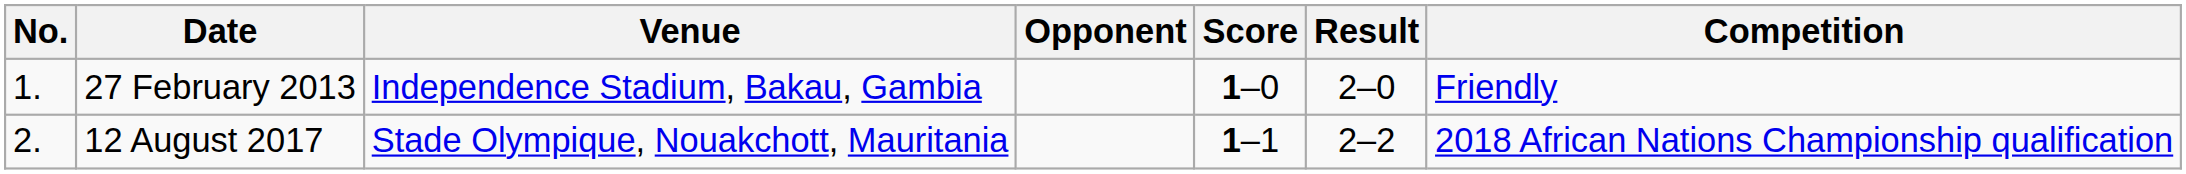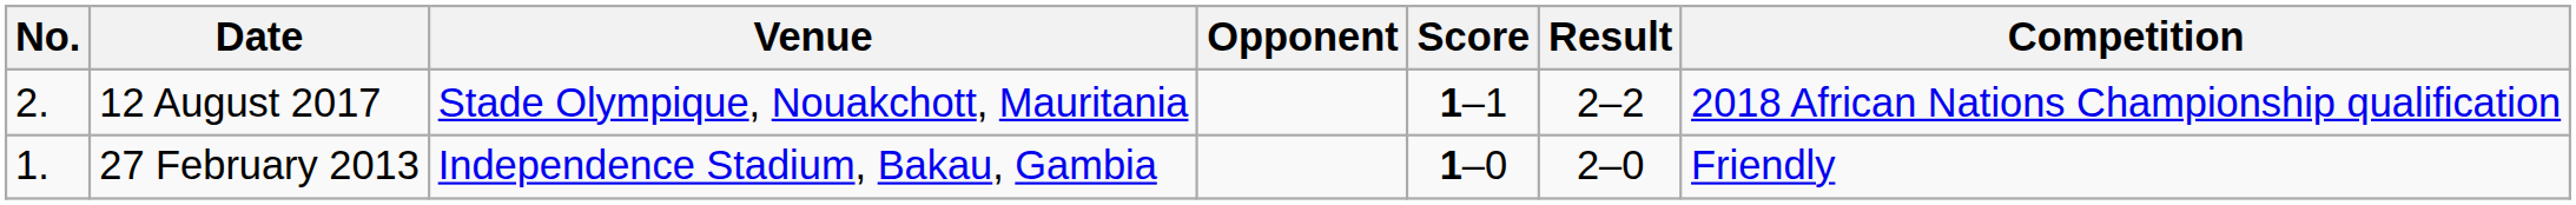 <table class="wikitable" style="font-size:100%;">
 <tr>
 <th>No.</th>
 <th>Date</th>
 <th>Venue</th>
 <th>Opponent</th>
 <th>Score</th>
 <th>Result</th>
 <th>Competition</th>
 </tr>
 <tr>
+<td>2.</td>
+<td>12 August 2017</td>
+<td><a href='#'>Stade Olympique</a>, <a href='#'>Nouakchott</a>, <a href='#'>Mauritania</a></td>
+<td></td>
+<td align=center><strong>1</strong>–1</td>
+<td align=center>2–2</td>
+<td><a href='#'>2018 African Nations Championship qualification</a></td>
+</tr>
+<tr>
 <td>1.</td>
 <td>27 February 2013</td>
 <td><a href='#'>Independence Stadium</a>, <a href='#'>Bakau</a>, <a href='#'>Gambia</a></td>
 <td></td>
 <td align=center><strong>1</strong>–0</td>
 <td align=center>2–0</td>
 <td><a href='#'>Friendly</a></td>
 </tr>
-<tr>
-<td>2.</td>
-<td>12 August 2017</td>
-<td><a href='#'>Stade Olympique</a>, <a href='#'>Nouakchott</a>, <a href='#'>Mauritania</a></td>
-<td></td>
-<td align=center><strong>1</strong>–1</td>
-<td align=center>2–2</td>
-<td><a href='#'>2018 African Nations Championship qualification</a></td>
-</tr>
 </table>
